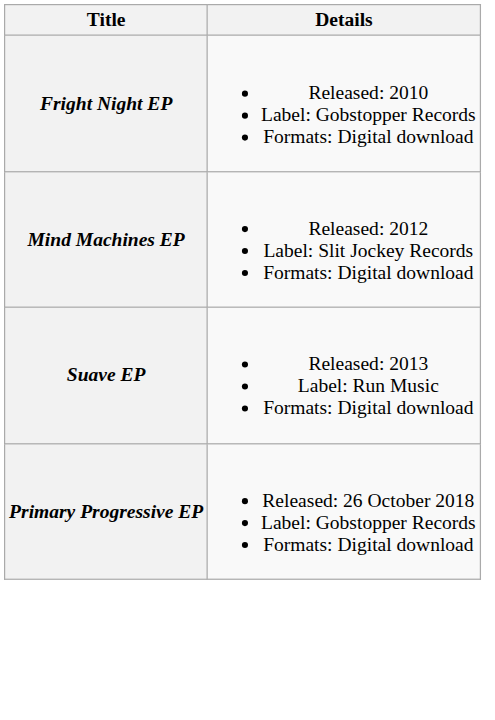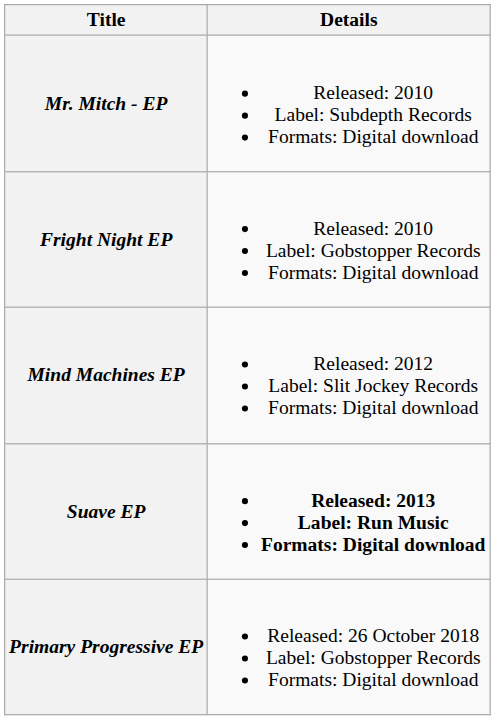 <table class="wikitable plainrowheaders" style="text-align:center;">
 <tr>
 <th scope="col">Title</th>
 <th scope="col">Details</th>
+</tr>
+<tr>
+<th scope="row"><em>Mr. Mitch - EP</em></th>
+<td><br><ul><li>Released: 2010</li><li>Label: Subdepth Records</li><li>Formats: Digital download</li></ul></td>
 </tr>
 <tr>
 <th scope="row"><em>Fright Night EP</em></th>
 <td><br><ul><li>Released: 2010</li><li>Label: Gobstopper Records</li><li>Formats: Digital download</li></ul></td>
 </tr>
 <tr>
 <th scope="row"><em>Mind Machines EP</em></th>
 <td><br><ul><li>Released: 2012</li><li>Label: Slit Jockey Records</li><li>Formats: Digital download</li></ul></td>
 </tr>
 <tr>
 <th scope="row"><em>Suave EP</em></th>
-<td><br><ul><li>Released: 2013</li><li>Label: Run Music</li><li>Formats: Digital download</li></ul></td>
+<td><strong><br><ul><li>Released: 2013</li><li>Label: Run Music</li><li>Formats: Digital download</li></ul></strong></td>
 </tr>
 <tr>
 <th scope="row"><em>Primary Progressive EP</em></th>
 <td><br><ul><li>Released: 26 October 2018</li><li>Label: Gobstopper Records</li><li>Formats: Digital download</li></ul></td>
 </tr>
 </table>
